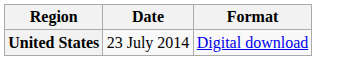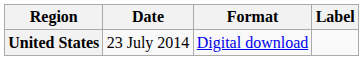 <table class="wikitable plainrowheaders">
 <tr>
 <th scope="col">Region</th>
 <th scope="col">Date</th>
 <th scope="col">Format</th>
+<th scope="col">Label</th>
 </tr>
 <tr>
 <th scope="row">United States</th>
 <td>23 July 2014</td>
 <td><a href='#'>Digital download</a></td>
+<td></td>
 </tr>
 </table>
